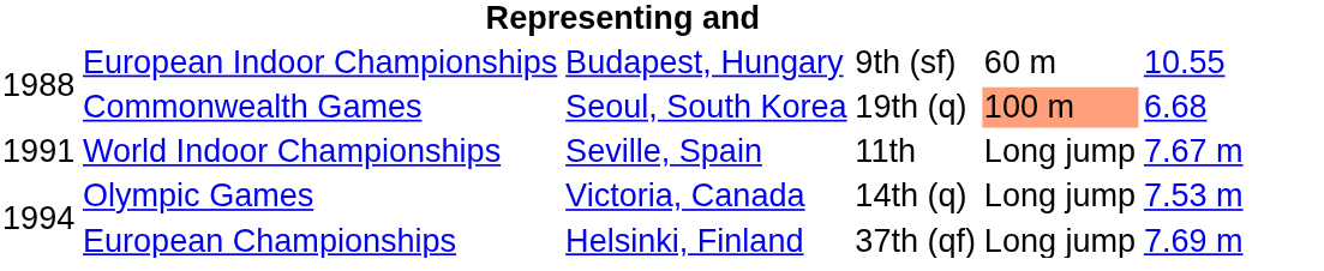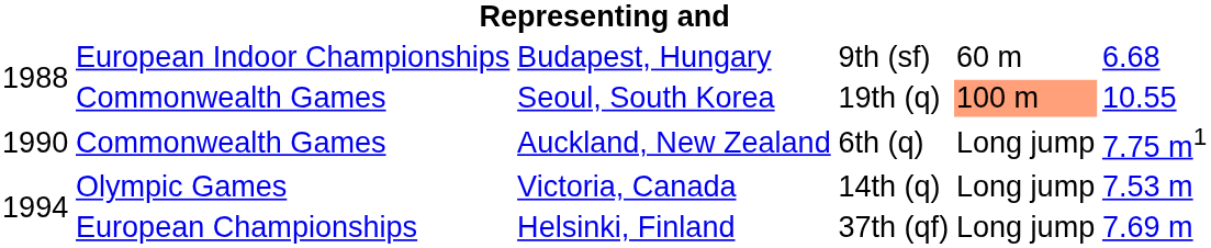 <table>
 <tr>
 <th colspan="6">Representing  and </th>
 </tr>
 <tr>
 <td rowspan=2>1988</td>
 <td><a href='#'>European Indoor Championships</a></td>
 <td><a href='#'>Budapest, Hungary</a></td>
 <td>9th (sf)</td>
 <td>60 m</td>
-<td><a href='#'>10.55</a></td>
+<td><a href='#'>6.68</a></td>
 </tr>
 <tr>
 <td><a href='#'>Commonwealth Games</a></td>
 <td><a href='#'>Seoul, South Korea</a></td>
 <td>19th (q)</td>
 <td style="background: lightsalmon;">100 m</td>
-<td><a href='#'>6.68</a></td>
+<td><a href='#'>10.55</a></td>
 </tr>
 <tr>
-<td>1991</td>
-<td><a href='#'>World Indoor Championships</a></td>
-<td><a href='#'>Seville, Spain</a></td>
-<td>11th</td>
+<td>1990</td>
+<td><a href='#'>Commonwealth Games</a></td>
+<td><a href='#'>Auckland, New Zealand</a></td>
+<td>6th (q)</td>
 <td>Long jump</td>
-<td><a href='#'>7.67 m</a></td>
+<td><a href='#'>7.75 m</a><sup>1</sup></td>
 </tr>
 <tr>
 <td rowspan=2>1994</td>
 <td><a href='#'>Olympic Games</a></td>
 <td><a href='#'>Victoria, Canada</a></td>
 <td>14th (q)</td>
 <td>Long jump</td>
 <td><a href='#'>7.53 m</a></td>
 </tr>
 <tr>
 <td><a href='#'>European Championships</a></td>
 <td><a href='#'>Helsinki, Finland</a></td>
 <td>37th (qf)</td>
 <td>Long jump</td>
 <td><a href='#'>7.69 m</a></td>
 </tr>
 </table>
